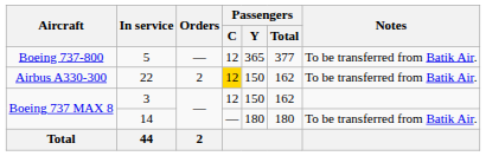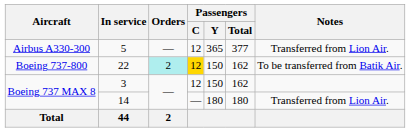 <table class="wikitable" style="margin:1em auto; text-align:center;">
 <tr>
 <th rowspan="2">Aircraft</th>
 <th rowspan="2">In service</th>
 <th rowspan="2">Orders</th>
 <th colspan="3">Passengers</th>
 <th rowspan="2">Notes</th>
 </tr>
 <tr>
 <th><abbr>C</abbr></th>
 <th><abbr>Y</abbr></th>
 <th>Total</th>
 </tr>
 <tr>
-<td><a href='#'>Boeing 737-800</a></td>
+<td><a href='#'>Airbus A330-300</a></td>
 <td>5</td>
 <td>—</td>
 <td>12</td>
 <td>365</td>
 <td>377</td>
-<td>To be transferred from <a href='#'>Batik Air</a>.</td>
+<td>Transferred from <a href='#'>Lion Air</a>.</td>
 </tr>
 <tr>
-<td><a href='#'>Airbus A330-300</a></td>
+<td><a href='#'>Boeing 737-800</a></td>
 <td>22</td>
-<td>2</td>
+<td style="background: paleturquoise;">2</td>
 <td style="background: gold;">12</td>
 <td>150</td>
 <td>162</td>
 <td>To be transferred from <a href='#'>Batik Air</a>.</td>
 </tr>
 <tr>
 <td rowspan="2"><a href='#'>Boeing 737 MAX 8</a></td>
 <td>3</td>
 <td rowspan="2">—</td>
 <td rowspan="1">12</td>
 <td rowspan="1">150</td>
 <td rowspan="1">162</td>
 <td></td>
 </tr>
 <tr>
 <td>14</td>
 <td>—</td>
 <td>180</td>
 <td>180</td>
-<td>To be transferred from <a href='#'>Batik Air</a>.</td>
+<td>Transferred from <a href='#'>Lion Air</a>.</td>
 </tr>
 <tr>
 <th>Total</th>
 <th>44</th>
 <th>2</th>
 <th colspan=3></th>
 <th></th>
 </tr>
 </table>
